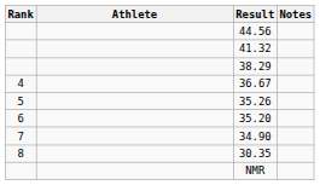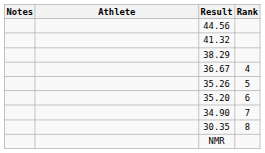 <table class="wikitable" style="text-align:center">
 <tr>
-<th>Rank</th>
+<th>Notes</th>
 <th Style="width:18em">Athlete</th>
 <th>Result</th>
-<th>Notes</th>
+<th>Rank</th>
 </tr>
 <tr>
 <td></td>
 <td style="text-align:left"></td>
 <td>44.56</td>
 <td></td>
 </tr>
 <tr>
 <td></td>
 <td style="text-align:left"></td>
 <td>41.32</td>
 <td></td>
 </tr>
 <tr>
 <td></td>
 <td style="text-align:left"></td>
 <td>38.29</td>
 <td></td>
 </tr>
 <tr>
-<td>4</td>
+<td></td>
 <td style="text-align:left"></td>
 <td>36.67</td>
-<td></td>
+<td>4</td>
 </tr>
 <tr>
-<td>5</td>
+<td></td>
 <td style="text-align:left"></td>
 <td>35.26</td>
-<td></td>
+<td>5</td>
 </tr>
 <tr>
-<td>6</td>
+<td></td>
 <td style="text-align:left"></td>
 <td>35.20</td>
-<td></td>
+<td>6</td>
 </tr>
 <tr>
-<td>7</td>
+<td></td>
 <td style="text-align:left"></td>
 <td>34.90</td>
-<td></td>
+<td>7</td>
 </tr>
 <tr>
-<td>8</td>
+<td></td>
 <td style="text-align:left"></td>
 <td>30.35</td>
-<td></td>
+<td>8</td>
 </tr>
 <tr>
 <td></td>
 <td style="text-align:left"></td>
 <td>NMR</td>
 <td></td>
 </tr>
 </table>
